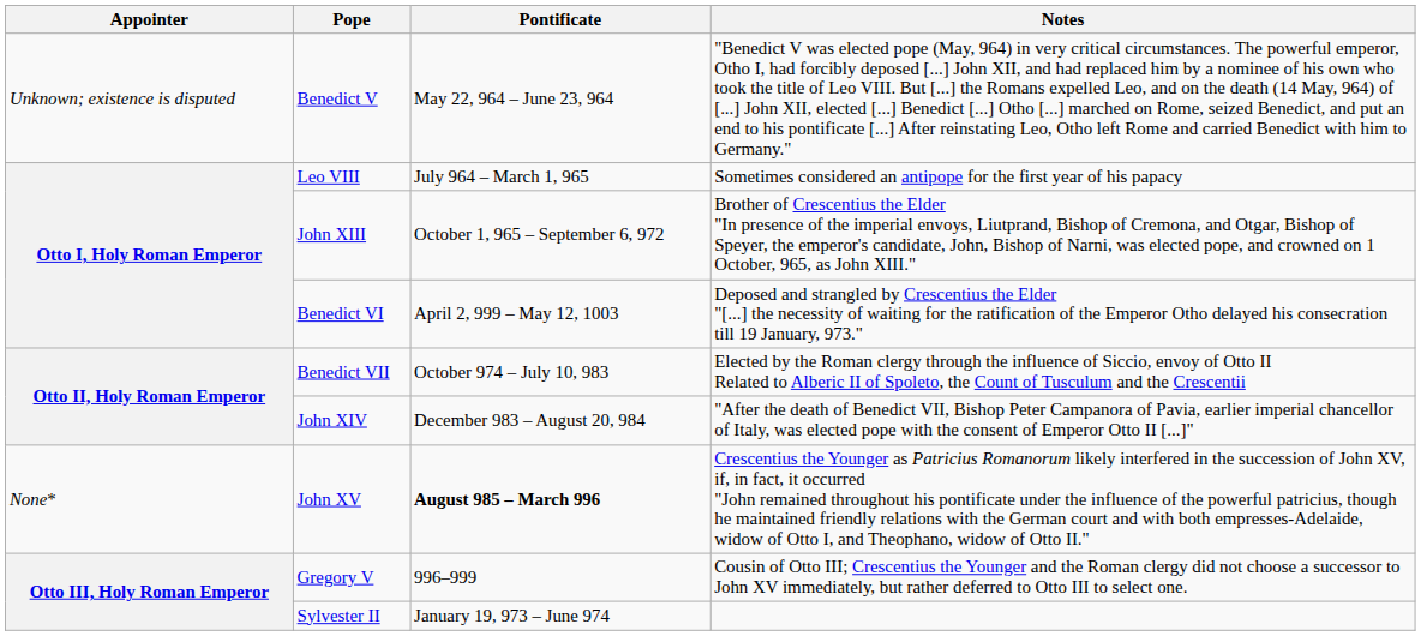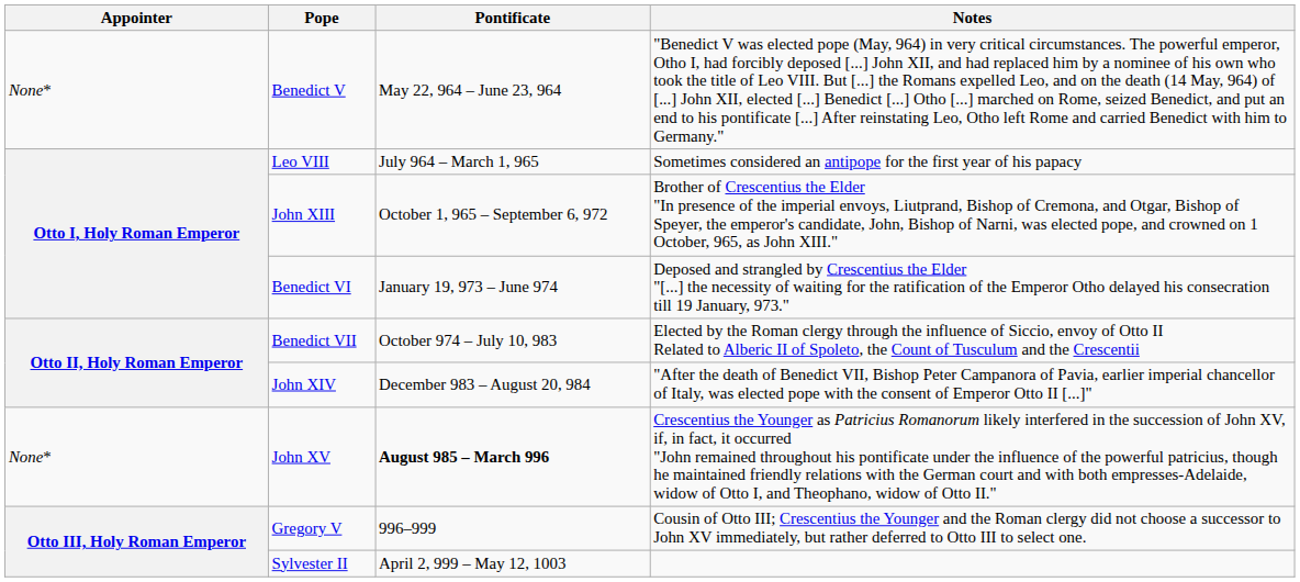 <table class="wikitable sortable collapsible" style="width:100%">
 <tr>
 <th width="*">Appointer</th>
 <th width="*">Pope</th>
 <th width="*">Pontificate</th>
 <th width="50%">Notes</th>
 </tr>
 <tr>
-<td><em>Unknown; existence is disputed</em></td>
+<td><em>None</em>*</td>
 <td><a href='#'>Benedict V</a></td>
 <td>May 22, 964 – June 23, 964</td>
 <td>"Benedict V was elected pope (May, 964) in very critical circumstances. The powerful emperor, Otho I, had forcibly deposed [...] John XII, and had replaced him by a nominee of his own who took the title of Leo VIII. But [...] the Romans expelled Leo, and on the death (14 May, 964) of [...] John XII, elected [...] Benedict [...] Otho [...] marched on Rome, seized Benedict, and put an end to his pontificate [...] After reinstating Leo, Otho left Rome and carried Benedict with him to Germany."</td>
 </tr>
 <tr>
 <th rowspan=3><a href='#'>Otto I, Holy Roman Emperor</a></th>
 <td><a href='#'>Leo VIII</a></td>
 <td>July 964 – March 1, 965</td>
 <td>Sometimes considered an <a href='#'>antipope</a> for the first year of his papacy</td>
 </tr>
 <tr>
 <td><a href='#'>John XIII</a></td>
 <td>October 1, 965 – September 6, 972</td>
 <td>Brother of <a href='#'>Crescentius the Elder</a><br>"In presence of the imperial envoys, Liutprand, Bishop of Cremona, and Otgar, Bishop of Speyer, the emperor's candidate, John, Bishop of Narni, was elected pope, and crowned on 1 October, 965, as John XIII."</td>
 </tr>
 <tr>
 <td><a href='#'>Benedict VI</a></td>
-<td>April 2, 999 – May 12, 1003</td>
+<td>January 19, 973 – June 974</td>
 <td>Deposed and strangled by <a href='#'>Crescentius the Elder</a><br>"[...] the necessity of waiting for the ratification of the Emperor Otho delayed his consecration till 19 January, 973."</td>
 </tr>
 <tr>
 <th rowspan=2><a href='#'>Otto II, Holy Roman Emperor</a></th>
 <td><a href='#'>Benedict VII</a></td>
 <td>October 974 – July 10, 983</td>
 <td>Elected by the Roman clergy through the influence of Siccio, envoy of Otto II<br>Related to <a href='#'>Alberic II of Spoleto</a>, the <a href='#'>Count of Tusculum</a> and the <a href='#'>Crescentii</a></td>
 </tr>
 <tr>
 <td><a href='#'>John XIV</a></td>
 <td>December 983 – August 20, 984</td>
 <td>"After the death of Benedict VII, Bishop Peter Campanora of Pavia, earlier imperial chancellor of Italy, was elected pope with the consent of Emperor Otto II [...]"</td>
 </tr>
 <tr>
 <td><em>None</em>*</td>
 <td><a href='#'>John XV</a></td>
 <td><strong>August 985 – March 996</strong></td>
 <td><a href='#'>Crescentius the Younger</a> as <em>Patricius Romanorum</em> likely interfered in the succession of John XV, if, in fact, it occurred<br>"John remained throughout his pontificate under the influence of the powerful patricius, though he maintained friendly relations with the German court and with both empresses-Adelaide, widow of Otto I, and Theophano, widow of Otto II."</td>
 </tr>
 <tr>
 <th rowspan=2><a href='#'>Otto III, Holy Roman Emperor</a></th>
 <td><a href='#'>Gregory V</a></td>
 <td>996–999</td>
 <td>Cousin of Otto III; <a href='#'>Crescentius the Younger</a> and the Roman clergy did not choose a successor to John XV immediately, but rather deferred to Otto III to select one.</td>
 </tr>
 <tr>
 <td><a href='#'>Sylvester II</a></td>
-<td>January 19, 973 – June 974</td>
+<td>April 2, 999 – May 12, 1003</td>
 <td></td>
 </tr>
 </table>
